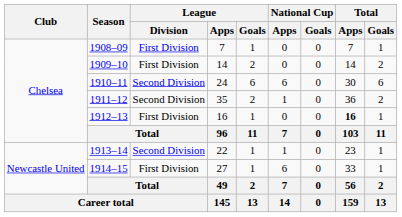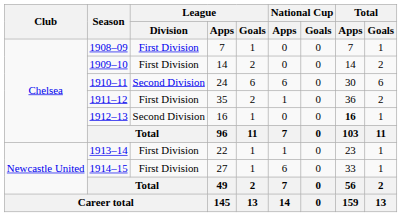 <table class="wikitable" style="text-align: center">
 <tr>
 <th rowspan="2">Club</th>
 <th rowspan="2">Season</th>
 <th colspan="3">League</th>
 <th colspan="2">National Cup</th>
 <th colspan="2">Total</th>
 </tr>
 <tr>
 <th>Division</th>
 <th>Apps</th>
 <th>Goals</th>
 <th>Apps</th>
 <th>Goals</th>
 <th>Apps</th>
 <th>Goals</th>
 </tr>
 <tr>
 <td rowspan="6"><a href='#'>Chelsea</a></td>
 <td><a href='#'>1908–09</a></td>
 <td><a href='#'>First Division</a></td>
 <td>7</td>
 <td>1</td>
 <td>0</td>
 <td>0</td>
 <td>7</td>
 <td>1</td>
 </tr>
 <tr>
 <td><a href='#'>1909–10</a></td>
 <td>First Division</td>
 <td>14</td>
 <td>2</td>
 <td>0</td>
 <td>0</td>
 <td>14</td>
 <td>2</td>
 </tr>
 <tr>
 <td><a href='#'>1910–11</a></td>
 <td><a href='#'>Second Division</a></td>
 <td>24</td>
 <td>6</td>
 <td>6</td>
 <td>0</td>
 <td>30</td>
 <td>6</td>
 </tr>
 <tr>
 <td><a href='#'>1911–12</a></td>
-<td>Second Division</td>
+<td>First Division</td>
 <td>35</td>
 <td>2</td>
 <td>1</td>
 <td>0</td>
 <td>36</td>
 <td>2</td>
 </tr>
 <tr>
 <td><a href='#'>1912–13</a></td>
-<td>First Division</td>
+<td>Second Division</td>
 <td>16</td>
 <td>1</td>
 <td>0</td>
 <td>0</td>
 <td><strong>16</strong></td>
 <td>1</td>
 </tr>
 <tr>
 <th colspan="2">Total</th>
 <th>96</th>
 <th>11</th>
 <th>7</th>
 <th>0</th>
 <th>103</th>
 <th>11</th>
 </tr>
 <tr>
 <td rowspan="3"><a href='#'>Newcastle United</a></td>
 <td><a href='#'>1913–14</a></td>
-<td><a href='#'>Second Division</a></td>
+<td>First Division</td>
 <td>22</td>
 <td>1</td>
 <td>1</td>
 <td>0</td>
 <td>23</td>
 <td>1</td>
 </tr>
 <tr>
 <td><a href='#'>1914–15</a></td>
 <td>First Division</td>
 <td>27</td>
 <td>1</td>
 <td>6</td>
 <td>0</td>
 <td>33</td>
 <td>1</td>
 </tr>
 <tr>
 <th colspan="2">Total</th>
 <th>49</th>
 <th>2</th>
 <th>7</th>
 <th>0</th>
 <th>56</th>
 <th>2</th>
 </tr>
 <tr>
 <th colspan="3">Career total</th>
 <th>145</th>
 <th>13</th>
 <th>14</th>
 <th>0</th>
 <th>159</th>
 <th>13</th>
 </tr>
 </table>
